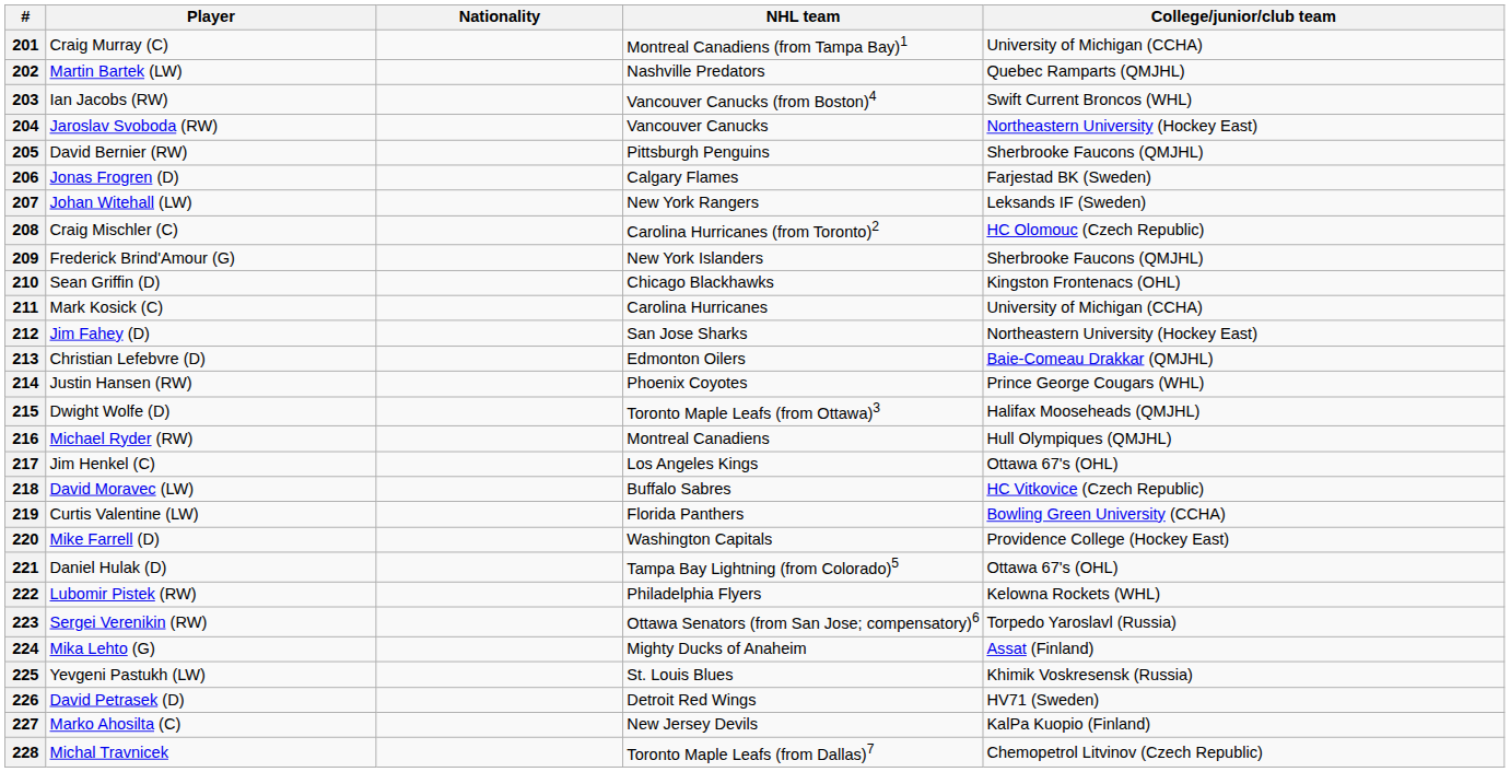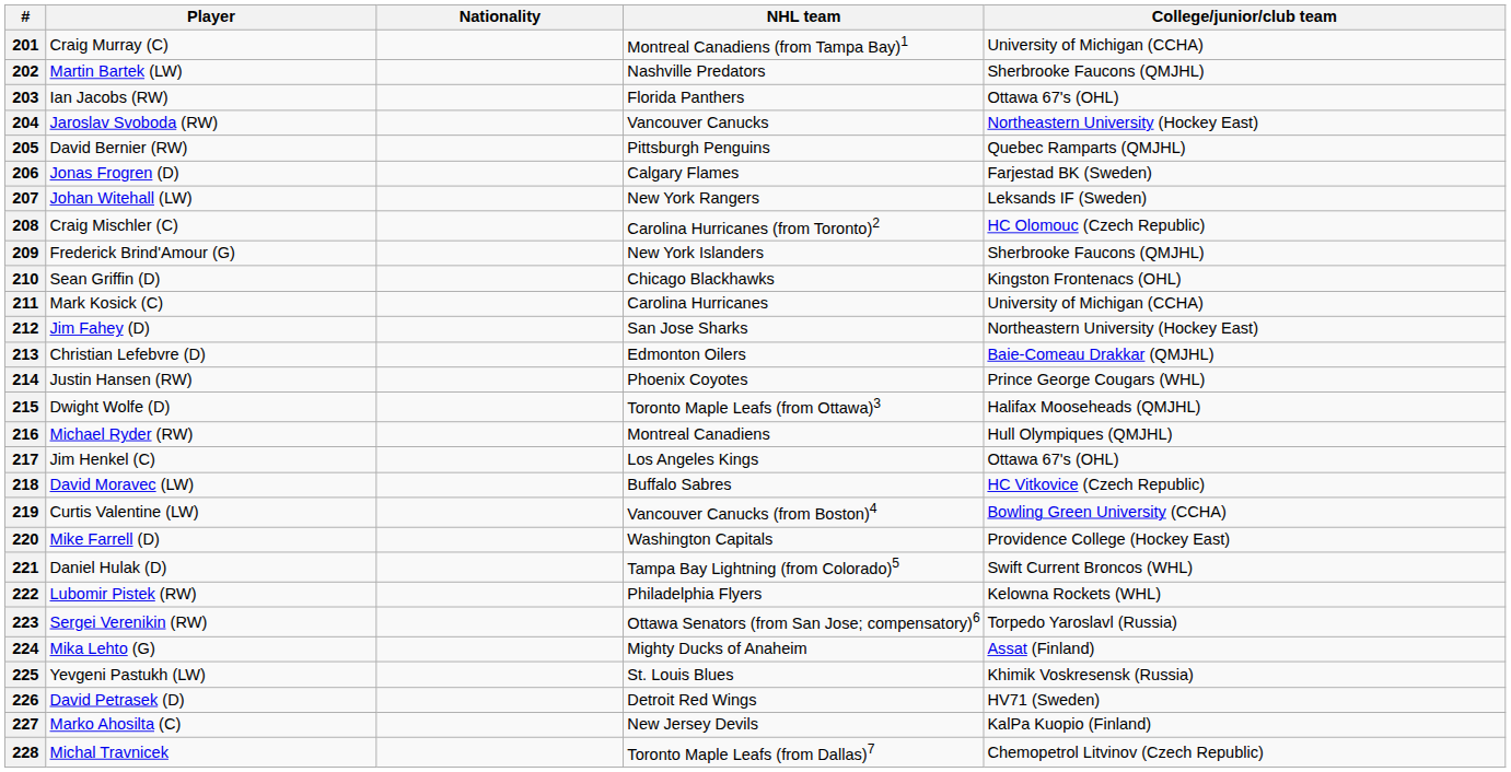 <table class="wikitable">
 <tr>
 <th bgcolor="#DDDDFF" width="2.75%">#</th>
 <th bgcolor="#DDDDFF" width="22.0%">Player</th>
 <th bgcolor="#DDDDFF" width="16.5%">Nationality</th>
 <th bgcolor="#DDDDFF" width="24.0%">NHL team</th>
 <th bgcolor="#DDDDFF" width="100.0%">College/junior/club team</th>
 </tr>
 <tr>
 <th>201</th>
 <td>Craig Murray (C)</td>
 <td></td>
 <td>Montreal Canadiens (from Tampa Bay)<sup>1</sup></td>
 <td>University of Michigan (CCHA)</td>
 </tr>
 <tr>
 <th>202</th>
 <td><a href='#'>Martin Bartek</a> (LW)</td>
 <td></td>
 <td>Nashville Predators</td>
-<td>Quebec Ramparts (QMJHL)</td>
+<td>Sherbrooke Faucons (QMJHL)</td>
 </tr>
 <tr>
 <th>203</th>
 <td>Ian Jacobs (RW)</td>
 <td></td>
-<td>Vancouver Canucks (from Boston)<sup>4</sup></td>
-<td>Swift Current Broncos (WHL)</td>
+<td>Florida Panthers</td>
+<td>Ottawa 67's (OHL)</td>
 </tr>
 <tr>
 <th>204</th>
 <td><a href='#'>Jaroslav Svoboda</a> (RW)</td>
 <td></td>
 <td>Vancouver Canucks</td>
 <td><a href='#'>Northeastern University</a> (Hockey East)</td>
 </tr>
 <tr>
 <th>205</th>
 <td>David Bernier (RW)</td>
 <td></td>
 <td>Pittsburgh Penguins</td>
-<td>Sherbrooke Faucons (QMJHL)</td>
+<td>Quebec Ramparts (QMJHL)</td>
 </tr>
 <tr>
 <th>206</th>
 <td><a href='#'>Jonas Frogren</a> (D)</td>
 <td></td>
 <td>Calgary Flames</td>
 <td>Farjestad BK (Sweden)</td>
 </tr>
 <tr>
 <th>207</th>
 <td><a href='#'>Johan Witehall</a> (LW)</td>
 <td></td>
 <td>New York Rangers</td>
 <td>Leksands IF (Sweden)</td>
 </tr>
 <tr>
 <th>208</th>
 <td>Craig Mischler (C)</td>
 <td></td>
 <td>Carolina Hurricanes (from Toronto)<sup>2</sup></td>
 <td><a href='#'>HC Olomouc</a> (Czech Republic)</td>
 </tr>
 <tr>
 <th>209</th>
 <td>Frederick Brind'Amour (G)</td>
 <td></td>
 <td>New York Islanders</td>
 <td>Sherbrooke Faucons (QMJHL)</td>
 </tr>
 <tr>
 <th>210</th>
 <td>Sean Griffin (D)</td>
 <td></td>
 <td>Chicago Blackhawks</td>
 <td>Kingston Frontenacs (OHL)</td>
 </tr>
 <tr>
 <th>211</th>
 <td>Mark Kosick (C)</td>
 <td></td>
 <td>Carolina Hurricanes</td>
 <td>University of Michigan (CCHA)</td>
 </tr>
 <tr>
 <th>212</th>
 <td><a href='#'>Jim Fahey</a> (D)</td>
 <td></td>
 <td>San Jose Sharks</td>
 <td>Northeastern University (Hockey East)</td>
 </tr>
 <tr>
 <th>213</th>
 <td>Christian Lefebvre (D)</td>
 <td></td>
 <td>Edmonton Oilers</td>
 <td><a href='#'>Baie-Comeau Drakkar</a> (QMJHL)</td>
 </tr>
 <tr>
 <th>214</th>
 <td>Justin Hansen (RW)</td>
 <td></td>
 <td>Phoenix Coyotes</td>
 <td>Prince George Cougars (WHL)</td>
 </tr>
 <tr>
 <th>215</th>
 <td>Dwight Wolfe (D)</td>
 <td></td>
 <td>Toronto Maple Leafs (from Ottawa)<sup>3</sup></td>
 <td>Halifax Mooseheads (QMJHL)</td>
 </tr>
 <tr>
 <th>216</th>
 <td><a href='#'>Michael Ryder</a> (RW)</td>
 <td></td>
 <td>Montreal Canadiens</td>
 <td>Hull Olympiques (QMJHL)</td>
 </tr>
 <tr>
 <th>217</th>
 <td>Jim Henkel (C)</td>
 <td></td>
 <td>Los Angeles Kings</td>
 <td>Ottawa 67's (OHL)</td>
 </tr>
 <tr>
 <th>218</th>
 <td><a href='#'>David Moravec</a> (LW)</td>
 <td></td>
 <td>Buffalo Sabres</td>
 <td><a href='#'>HC Vitkovice</a> (Czech Republic)</td>
 </tr>
 <tr>
 <th>219</th>
 <td>Curtis Valentine (LW)</td>
 <td></td>
-<td>Florida Panthers</td>
+<td>Vancouver Canucks (from Boston)<sup>4</sup></td>
 <td><a href='#'>Bowling Green University</a> (CCHA)</td>
 </tr>
 <tr>
 <th>220</th>
 <td><a href='#'>Mike Farrell</a> (D)</td>
 <td></td>
 <td>Washington Capitals</td>
 <td>Providence College (Hockey East)</td>
 </tr>
 <tr>
 <th>221</th>
 <td>Daniel Hulak (D)</td>
 <td></td>
 <td>Tampa Bay Lightning (from Colorado)<sup>5</sup></td>
-<td>Ottawa 67's (OHL)</td>
+<td>Swift Current Broncos (WHL)</td>
 </tr>
 <tr>
 <th>222</th>
 <td><a href='#'>Lubomir Pistek</a> (RW)</td>
 <td></td>
 <td>Philadelphia Flyers</td>
 <td>Kelowna Rockets (WHL)</td>
 </tr>
 <tr>
 <th>223</th>
 <td><a href='#'>Sergei Verenikin</a> (RW)</td>
 <td></td>
 <td>Ottawa Senators (from San Jose; compensatory)<sup>6</sup></td>
 <td>Torpedo Yaroslavl (Russia)</td>
 </tr>
 <tr>
 <th>224</th>
 <td><a href='#'>Mika Lehto</a> (G)</td>
 <td></td>
 <td>Mighty Ducks of Anaheim</td>
 <td><a href='#'>Assat</a> (Finland)</td>
 </tr>
 <tr>
 <th>225</th>
 <td>Yevgeni Pastukh (LW)</td>
 <td></td>
 <td>St. Louis Blues</td>
 <td>Khimik Voskresensk (Russia)</td>
 </tr>
 <tr>
 <th>226</th>
 <td><a href='#'>David Petrasek</a> (D)</td>
 <td></td>
 <td>Detroit Red Wings</td>
 <td>HV71 (Sweden)</td>
 </tr>
 <tr>
 <th>227</th>
 <td><a href='#'>Marko Ahosilta</a> (C)</td>
 <td></td>
 <td>New Jersey Devils</td>
 <td>KalPa Kuopio (Finland)</td>
 </tr>
 <tr>
 <th>228</th>
 <td><a href='#'>Michal Travnicek</a></td>
 <td></td>
 <td>Toronto Maple Leafs (from Dallas)<sup>7</sup></td>
 <td>Chemopetrol Litvinov (Czech Republic)</td>
 </tr>
 </table>
